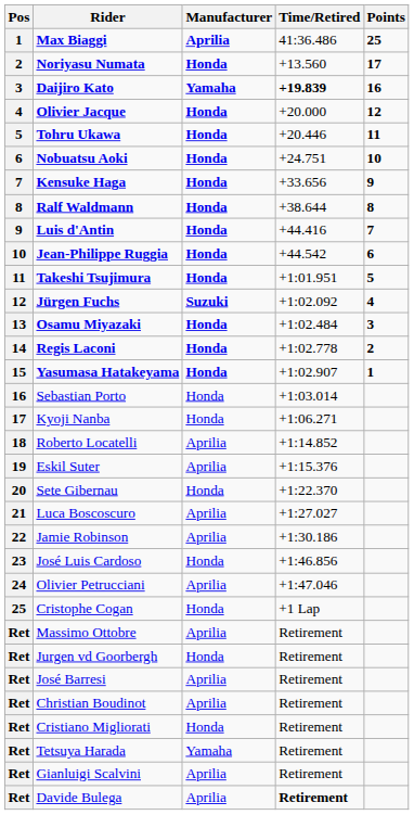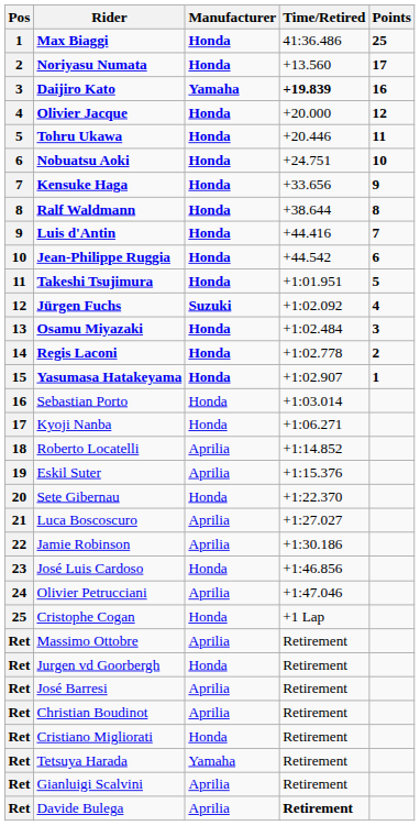 <table class="wikitable" style="font-size: 95%;">
 <tr>
 <th>Pos</th>
 <th>Rider</th>
 <th>Manufacturer</th>
 <th>Time/Retired</th>
 <th>Points</th>
 </tr>
 <tr>
 <th>1</th>
 <td> <strong><a href='#'>Max Biaggi</a></strong></td>
-<td><strong><a href='#'>Aprilia</a></strong></td>
+<td><strong><a href='#'>Honda</a></strong></td>
 <td>41:36.486</td>
 <td><strong>25</strong></td>
 </tr>
 <tr>
 <th>2</th>
 <td> <strong><a href='#'>Noriyasu Numata</a></strong></td>
 <td><strong><a href='#'>Honda</a></strong></td>
 <td>+13.560</td>
 <td><strong>17</strong></td>
 </tr>
 <tr>
 <th>3</th>
 <td> <strong><a href='#'>Daijiro Kato</a></strong></td>
 <td><strong><a href='#'>Yamaha</a></strong></td>
 <td><strong>+19.839</strong></td>
 <td><strong>16</strong></td>
 </tr>
 <tr>
 <th>4</th>
 <td> <strong><a href='#'>Olivier Jacque</a></strong></td>
 <td><strong><a href='#'>Honda</a></strong></td>
 <td>+20.000</td>
 <td><strong>12</strong></td>
 </tr>
 <tr>
 <th>5</th>
 <td> <strong><a href='#'>Tohru Ukawa</a></strong></td>
 <td><strong><a href='#'>Honda</a></strong></td>
 <td>+20.446</td>
 <td><strong>11</strong></td>
 </tr>
 <tr>
 <th>6</th>
 <td> <strong><a href='#'>Nobuatsu Aoki</a></strong></td>
 <td><strong><a href='#'>Honda</a></strong></td>
 <td>+24.751</td>
 <td><strong>10</strong></td>
 </tr>
 <tr>
 <th>7</th>
 <td> <strong><a href='#'>Kensuke Haga</a></strong></td>
 <td><strong><a href='#'>Honda</a></strong></td>
 <td>+33.656</td>
 <td><strong>9</strong></td>
 </tr>
 <tr>
 <th>8</th>
 <td> <strong><a href='#'>Ralf Waldmann</a></strong></td>
 <td><strong><a href='#'>Honda</a></strong></td>
 <td>+38.644</td>
 <td><strong>8</strong></td>
 </tr>
 <tr>
 <th>9</th>
 <td> <strong><a href='#'>Luis d'Antin</a></strong></td>
 <td><strong><a href='#'>Honda</a></strong></td>
 <td>+44.416</td>
 <td><strong>7</strong></td>
 </tr>
 <tr>
 <th>10</th>
 <td> <strong><a href='#'>Jean-Philippe Ruggia</a></strong></td>
 <td><strong><a href='#'>Honda</a></strong></td>
 <td>+44.542</td>
 <td><strong>6</strong></td>
 </tr>
 <tr>
 <th>11</th>
 <td> <strong><a href='#'>Takeshi Tsujimura</a></strong></td>
 <td><strong><a href='#'>Honda</a></strong></td>
 <td>+1:01.951</td>
 <td><strong>5</strong></td>
 </tr>
 <tr>
 <th>12</th>
 <td> <strong><a href='#'>Jürgen Fuchs</a></strong></td>
 <td><strong><a href='#'>Suzuki</a></strong></td>
 <td>+1:02.092</td>
 <td><strong>4</strong></td>
 </tr>
 <tr>
 <th>13</th>
 <td> <strong><a href='#'>Osamu Miyazaki</a></strong></td>
 <td><strong><a href='#'>Honda</a></strong></td>
 <td>+1:02.484</td>
 <td><strong>3</strong></td>
 </tr>
 <tr>
 <th>14</th>
 <td> <strong><a href='#'>Regis Laconi</a></strong></td>
 <td><strong><a href='#'>Honda</a></strong></td>
 <td>+1:02.778</td>
 <td><strong>2</strong></td>
 </tr>
 <tr>
 <th>15</th>
 <td> <strong><a href='#'>Yasumasa Hatakeyama</a></strong></td>
 <td><strong><a href='#'>Honda</a></strong></td>
 <td>+1:02.907</td>
 <td><strong>1</strong></td>
 </tr>
 <tr>
 <th>16</th>
 <td> <a href='#'>Sebastian Porto</a></td>
 <td><a href='#'>Honda</a></td>
 <td>+1:03.014</td>
 <td></td>
 </tr>
 <tr>
 <th>17</th>
 <td> <a href='#'>Kyoji Nanba</a></td>
 <td><a href='#'>Honda</a></td>
 <td>+1:06.271</td>
 <td></td>
 </tr>
 <tr>
 <th>18</th>
 <td> <a href='#'>Roberto Locatelli</a></td>
 <td><a href='#'>Aprilia</a></td>
 <td>+1:14.852</td>
 <td></td>
 </tr>
 <tr>
 <th>19</th>
 <td> <a href='#'>Eskil Suter</a></td>
 <td><a href='#'>Aprilia</a></td>
 <td>+1:15.376</td>
 <td></td>
 </tr>
 <tr>
 <th>20</th>
 <td> <a href='#'>Sete Gibernau</a></td>
 <td><a href='#'>Honda</a></td>
 <td>+1:22.370</td>
 <td></td>
 </tr>
 <tr>
 <th>21</th>
 <td> <a href='#'>Luca Boscoscuro</a></td>
 <td><a href='#'>Aprilia</a></td>
 <td>+1:27.027</td>
 <td></td>
 </tr>
 <tr>
 <th>22</th>
 <td> <a href='#'>Jamie Robinson</a></td>
 <td><a href='#'>Aprilia</a></td>
 <td>+1:30.186</td>
 <td></td>
 </tr>
 <tr>
 <th>23</th>
 <td> <a href='#'>José Luis Cardoso</a></td>
 <td><a href='#'>Honda</a></td>
 <td>+1:46.856</td>
 <td></td>
 </tr>
 <tr>
 <th>24</th>
 <td> <a href='#'>Olivier Petrucciani</a></td>
 <td><a href='#'>Aprilia</a></td>
 <td>+1:47.046</td>
 <td></td>
 </tr>
 <tr>
 <th>25</th>
 <td> <a href='#'>Cristophe Cogan</a></td>
 <td><a href='#'>Honda</a></td>
 <td>+1 Lap</td>
 <td></td>
 </tr>
 <tr>
 <th>Ret</th>
 <td> <a href='#'>Massimo Ottobre</a></td>
 <td><a href='#'>Aprilia</a></td>
 <td>Retirement</td>
 <td></td>
 </tr>
 <tr>
 <th>Ret</th>
 <td> <a href='#'>Jurgen vd Goorbergh</a></td>
 <td><a href='#'>Honda</a></td>
 <td>Retirement</td>
 <td></td>
 </tr>
 <tr>
 <th>Ret</th>
 <td> <a href='#'>José Barresi</a></td>
 <td><a href='#'>Aprilia</a></td>
 <td>Retirement</td>
 <td></td>
 </tr>
 <tr>
 <th>Ret</th>
 <td> <a href='#'>Christian Boudinot</a></td>
 <td><a href='#'>Aprilia</a></td>
 <td>Retirement</td>
 <td></td>
 </tr>
 <tr>
 <th>Ret</th>
 <td> <a href='#'>Cristiano Migliorati</a></td>
 <td><a href='#'>Honda</a></td>
 <td>Retirement</td>
 <td></td>
 </tr>
 <tr>
 <th>Ret</th>
 <td> <a href='#'>Tetsuya Harada</a></td>
 <td><a href='#'>Yamaha</a></td>
 <td>Retirement</td>
 <td></td>
 </tr>
 <tr>
 <th>Ret</th>
 <td> <a href='#'>Gianluigi Scalvini</a></td>
 <td><a href='#'>Aprilia</a></td>
 <td>Retirement</td>
 <td></td>
 </tr>
 <tr>
 <th>Ret</th>
 <td> <a href='#'>Davide Bulega</a></td>
 <td><a href='#'>Aprilia</a></td>
 <td><strong>Retirement</strong></td>
 <td></td>
 </tr>
 </table>
